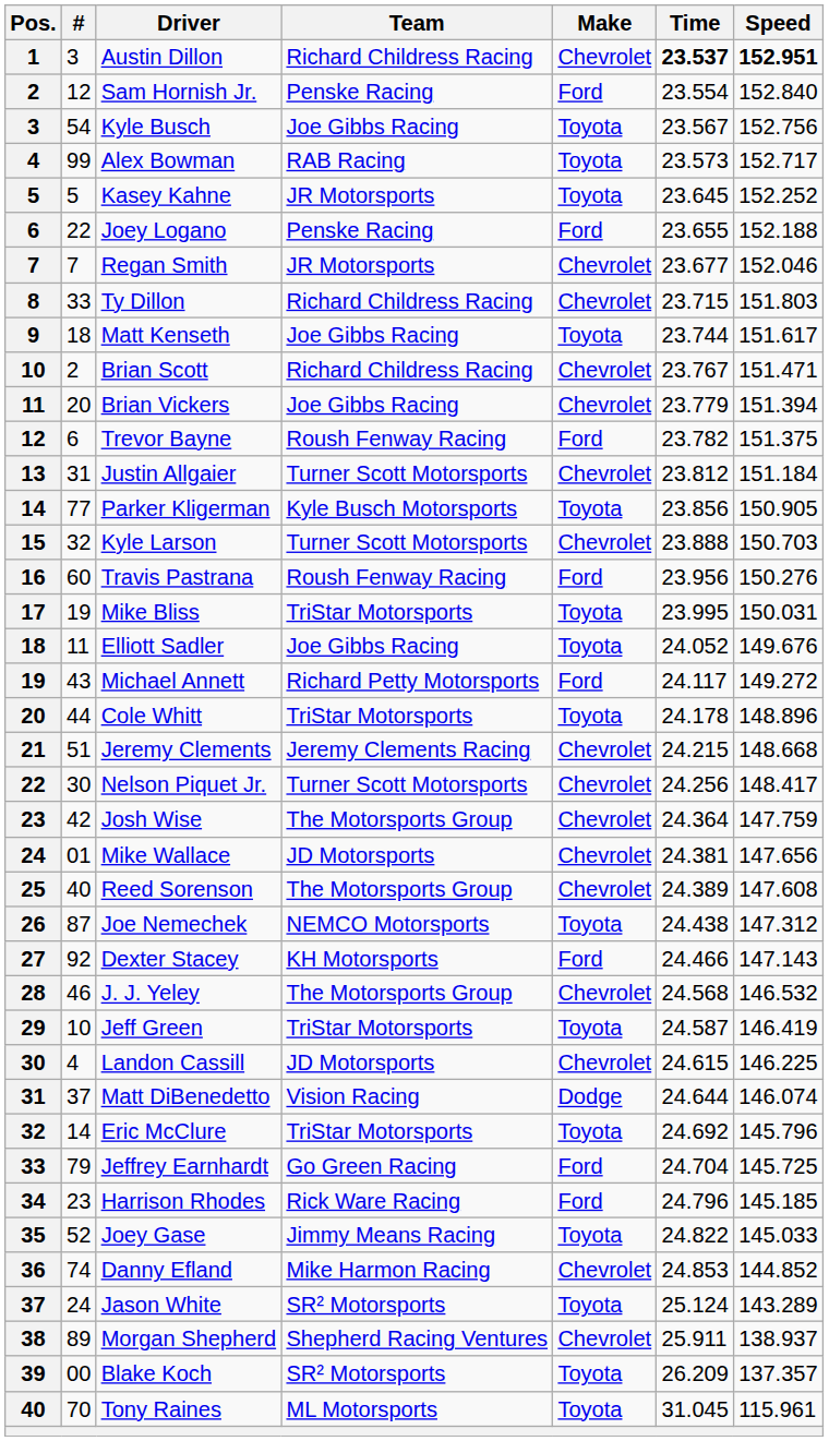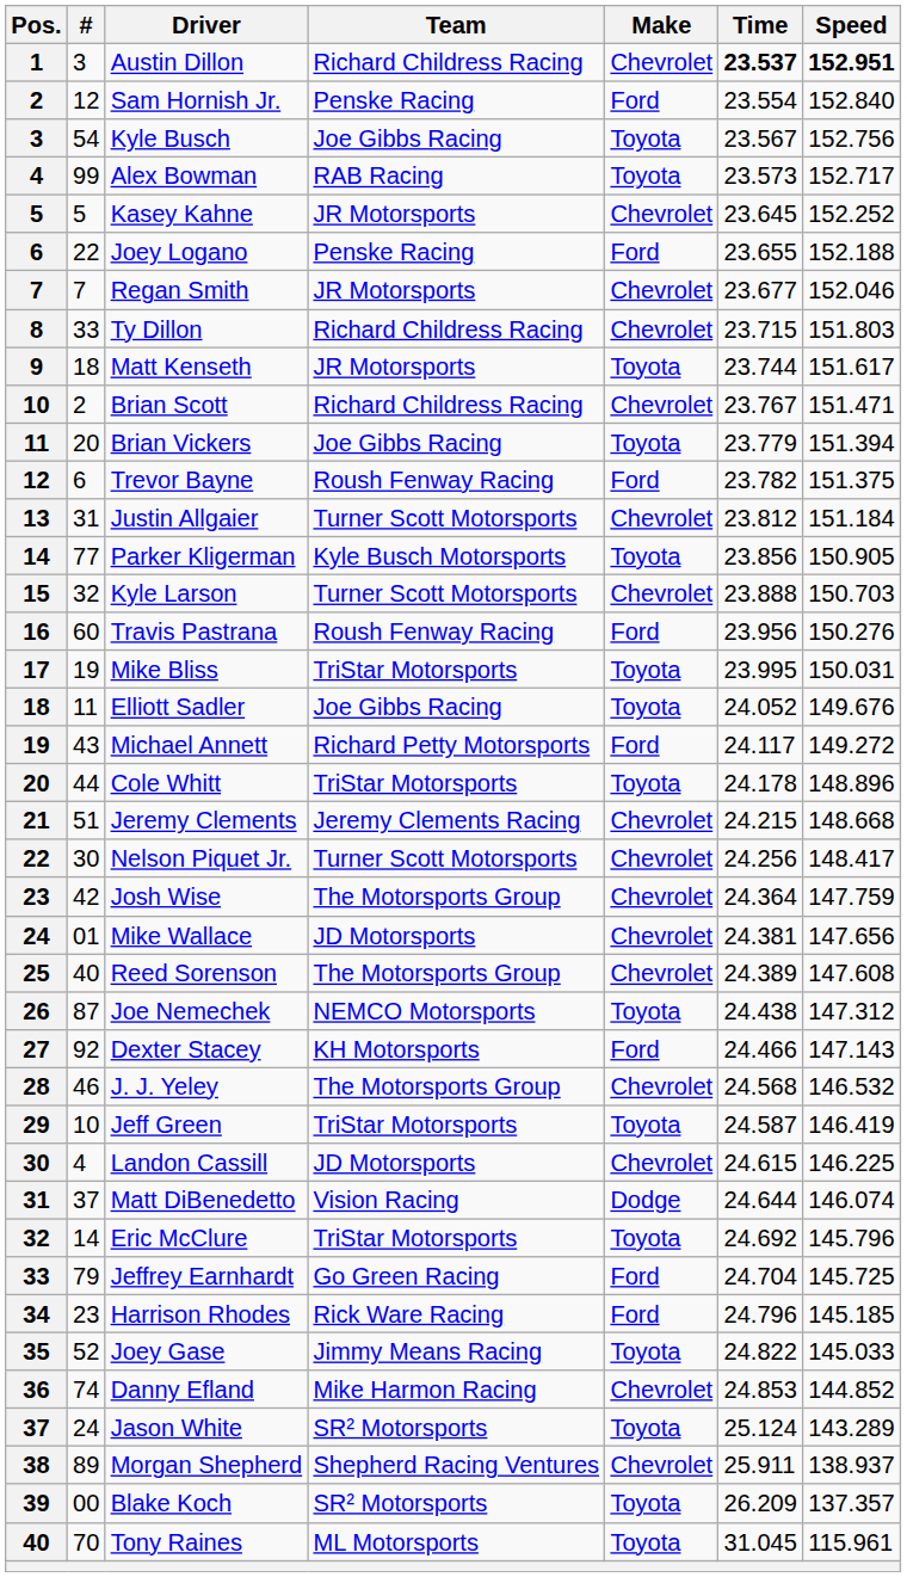 <table class="wikitable" style="font-size:95%">
 <tr>
 <th>Pos.</th>
 <th>#</th>
 <th>Driver</th>
 <th>Team</th>
 <th>Make</th>
 <th>Time</th>
 <th>Speed</th>
 </tr>
 <tr>
 <th>1</th>
 <td>3</td>
 <td><a href='#'>Austin Dillon</a></td>
 <td><a href='#'>Richard Childress Racing</a></td>
 <td><a href='#'>Chevrolet</a></td>
 <td><strong>23.537</strong></td>
 <td><strong>152.951</strong></td>
 </tr>
 <tr>
 <th>2</th>
 <td>12</td>
 <td><a href='#'>Sam Hornish Jr.</a></td>
 <td><a href='#'>Penske Racing</a></td>
 <td><a href='#'>Ford</a></td>
 <td>23.554</td>
 <td>152.840</td>
 </tr>
 <tr>
 <th>3</th>
 <td>54</td>
 <td><a href='#'>Kyle Busch</a></td>
 <td><a href='#'>Joe Gibbs Racing</a></td>
 <td><a href='#'>Toyota</a></td>
 <td>23.567</td>
 <td>152.756</td>
 </tr>
 <tr>
 <th>4</th>
 <td>99</td>
 <td><a href='#'>Alex Bowman</a></td>
 <td><a href='#'>RAB Racing</a></td>
 <td><a href='#'>Toyota</a></td>
 <td>23.573</td>
 <td>152.717</td>
 </tr>
 <tr>
 <th>5</th>
 <td>5</td>
 <td><a href='#'>Kasey Kahne</a></td>
 <td><a href='#'>JR Motorsports</a></td>
-<td><a href='#'>Toyota</a></td>
+<td><a href='#'>Chevrolet</a></td>
 <td>23.645</td>
 <td>152.252</td>
 </tr>
 <tr>
 <th>6</th>
 <td>22</td>
 <td><a href='#'>Joey Logano</a></td>
 <td><a href='#'>Penske Racing</a></td>
 <td><a href='#'>Ford</a></td>
 <td>23.655</td>
 <td>152.188</td>
 </tr>
 <tr>
 <th>7</th>
 <td>7</td>
 <td><a href='#'>Regan Smith</a></td>
 <td><a href='#'>JR Motorsports</a></td>
 <td><a href='#'>Chevrolet</a></td>
 <td>23.677</td>
 <td>152.046</td>
 </tr>
 <tr>
 <th>8</th>
 <td>33</td>
 <td><a href='#'>Ty Dillon</a></td>
 <td><a href='#'>Richard Childress Racing</a></td>
 <td><a href='#'>Chevrolet</a></td>
 <td>23.715</td>
 <td>151.803</td>
 </tr>
 <tr>
 <th>9</th>
 <td>18</td>
 <td><a href='#'>Matt Kenseth</a></td>
-<td><a href='#'>Joe Gibbs Racing</a></td>
+<td><a href='#'>JR Motorsports</a></td>
 <td><a href='#'>Toyota</a></td>
 <td>23.744</td>
 <td>151.617</td>
 </tr>
 <tr>
 <th>10</th>
 <td>2</td>
 <td><a href='#'>Brian Scott</a></td>
 <td><a href='#'>Richard Childress Racing</a></td>
 <td><a href='#'>Chevrolet</a></td>
 <td>23.767</td>
 <td>151.471</td>
 </tr>
 <tr>
 <th>11</th>
 <td>20</td>
 <td><a href='#'>Brian Vickers</a></td>
 <td><a href='#'>Joe Gibbs Racing</a></td>
-<td><a href='#'>Chevrolet</a></td>
+<td><a href='#'>Toyota</a></td>
 <td>23.779</td>
 <td>151.394</td>
 </tr>
 <tr>
 <th>12</th>
 <td>6</td>
 <td><a href='#'>Trevor Bayne</a></td>
 <td><a href='#'>Roush Fenway Racing</a></td>
 <td><a href='#'>Ford</a></td>
 <td>23.782</td>
 <td>151.375</td>
 </tr>
 <tr>
 <th>13</th>
 <td>31</td>
 <td><a href='#'>Justin Allgaier</a></td>
 <td><a href='#'>Turner Scott Motorsports</a></td>
 <td><a href='#'>Chevrolet</a></td>
 <td>23.812</td>
 <td>151.184</td>
 </tr>
 <tr>
 <th>14</th>
 <td>77</td>
 <td><a href='#'>Parker Kligerman</a></td>
 <td><a href='#'>Kyle Busch Motorsports</a></td>
 <td><a href='#'>Toyota</a></td>
 <td>23.856</td>
 <td>150.905</td>
 </tr>
 <tr>
 <th>15</th>
 <td>32</td>
 <td><a href='#'>Kyle Larson</a></td>
 <td><a href='#'>Turner Scott Motorsports</a></td>
 <td><a href='#'>Chevrolet</a></td>
 <td>23.888</td>
 <td>150.703</td>
 </tr>
 <tr>
 <th>16</th>
 <td>60</td>
 <td><a href='#'>Travis Pastrana</a></td>
 <td><a href='#'>Roush Fenway Racing</a></td>
 <td><a href='#'>Ford</a></td>
 <td>23.956</td>
 <td>150.276</td>
 </tr>
 <tr>
 <th>17</th>
 <td>19</td>
 <td><a href='#'>Mike Bliss</a></td>
 <td><a href='#'>TriStar Motorsports</a></td>
 <td><a href='#'>Toyota</a></td>
 <td>23.995</td>
 <td>150.031</td>
 </tr>
 <tr>
 <th>18</th>
 <td>11</td>
 <td><a href='#'>Elliott Sadler</a></td>
 <td><a href='#'>Joe Gibbs Racing</a></td>
 <td><a href='#'>Toyota</a></td>
 <td>24.052</td>
 <td>149.676</td>
 </tr>
 <tr>
 <th>19</th>
 <td>43</td>
 <td><a href='#'>Michael Annett</a></td>
 <td><a href='#'>Richard Petty Motorsports</a></td>
 <td><a href='#'>Ford</a></td>
 <td>24.117</td>
 <td>149.272</td>
 </tr>
 <tr>
 <th>20</th>
 <td>44</td>
 <td><a href='#'>Cole Whitt</a></td>
 <td><a href='#'>TriStar Motorsports</a></td>
 <td><a href='#'>Toyota</a></td>
 <td>24.178</td>
 <td>148.896</td>
 </tr>
 <tr>
 <th>21</th>
 <td>51</td>
 <td><a href='#'>Jeremy Clements</a></td>
 <td><a href='#'>Jeremy Clements Racing</a></td>
 <td><a href='#'>Chevrolet</a></td>
 <td>24.215</td>
 <td>148.668</td>
 </tr>
 <tr>
 <th>22</th>
 <td>30</td>
 <td><a href='#'>Nelson Piquet Jr.</a></td>
 <td><a href='#'>Turner Scott Motorsports</a></td>
 <td><a href='#'>Chevrolet</a></td>
 <td>24.256</td>
 <td>148.417</td>
 </tr>
 <tr>
 <th>23</th>
 <td>42</td>
 <td><a href='#'>Josh Wise</a></td>
 <td><a href='#'>The Motorsports Group</a></td>
 <td><a href='#'>Chevrolet</a></td>
 <td>24.364</td>
 <td>147.759</td>
 </tr>
 <tr>
 <th>24</th>
 <td>01</td>
 <td><a href='#'>Mike Wallace</a></td>
 <td><a href='#'>JD Motorsports</a></td>
 <td><a href='#'>Chevrolet</a></td>
 <td>24.381</td>
 <td>147.656</td>
 </tr>
 <tr>
 <th>25</th>
 <td>40</td>
 <td><a href='#'>Reed Sorenson</a></td>
 <td><a href='#'>The Motorsports Group</a></td>
 <td><a href='#'>Chevrolet</a></td>
 <td>24.389</td>
 <td>147.608</td>
 </tr>
 <tr>
 <th>26</th>
 <td>87</td>
 <td><a href='#'>Joe Nemechek</a></td>
 <td><a href='#'>NEMCO Motorsports</a></td>
 <td><a href='#'>Toyota</a></td>
 <td>24.438</td>
 <td>147.312</td>
 </tr>
 <tr>
 <th>27</th>
 <td>92</td>
 <td><a href='#'>Dexter Stacey</a></td>
 <td><a href='#'>KH Motorsports</a></td>
 <td><a href='#'>Ford</a></td>
 <td>24.466</td>
 <td>147.143</td>
 </tr>
 <tr>
 <th>28</th>
 <td>46</td>
 <td><a href='#'>J. J. Yeley</a></td>
 <td><a href='#'>The Motorsports Group</a></td>
 <td><a href='#'>Chevrolet</a></td>
 <td>24.568</td>
 <td>146.532</td>
 </tr>
 <tr>
 <th>29</th>
 <td>10</td>
 <td><a href='#'>Jeff Green</a></td>
 <td><a href='#'>TriStar Motorsports</a></td>
 <td><a href='#'>Toyota</a></td>
 <td>24.587</td>
 <td>146.419</td>
 </tr>
 <tr>
 <th>30</th>
 <td>4</td>
 <td><a href='#'>Landon Cassill</a></td>
 <td><a href='#'>JD Motorsports</a></td>
 <td><a href='#'>Chevrolet</a></td>
 <td>24.615</td>
 <td>146.225</td>
 </tr>
 <tr>
 <th>31</th>
 <td>37</td>
 <td><a href='#'>Matt DiBenedetto</a></td>
 <td><a href='#'>Vision Racing</a></td>
 <td><a href='#'>Dodge</a></td>
 <td>24.644</td>
 <td>146.074</td>
 </tr>
 <tr>
 <th>32</th>
 <td>14</td>
 <td><a href='#'>Eric McClure</a></td>
 <td><a href='#'>TriStar Motorsports</a></td>
 <td><a href='#'>Toyota</a></td>
 <td>24.692</td>
 <td>145.796</td>
 </tr>
 <tr>
 <th>33</th>
 <td>79</td>
 <td><a href='#'>Jeffrey Earnhardt</a></td>
 <td><a href='#'>Go Green Racing</a></td>
 <td><a href='#'>Ford</a></td>
 <td>24.704</td>
 <td>145.725</td>
 </tr>
 <tr>
 <th>34</th>
 <td>23</td>
 <td><a href='#'>Harrison Rhodes</a></td>
 <td><a href='#'>Rick Ware Racing</a></td>
 <td><a href='#'>Ford</a></td>
 <td>24.796</td>
 <td>145.185</td>
 </tr>
 <tr>
 <th>35</th>
 <td>52</td>
 <td><a href='#'>Joey Gase</a></td>
 <td><a href='#'>Jimmy Means Racing</a></td>
 <td><a href='#'>Toyota</a></td>
 <td>24.822</td>
 <td>145.033</td>
 </tr>
 <tr>
 <th>36</th>
 <td>74</td>
 <td><a href='#'>Danny Efland</a></td>
 <td><a href='#'>Mike Harmon Racing</a></td>
 <td><a href='#'>Chevrolet</a></td>
 <td>24.853</td>
 <td>144.852</td>
 </tr>
 <tr>
 <th>37</th>
 <td>24</td>
 <td><a href='#'>Jason White</a></td>
 <td><a href='#'>SR² Motorsports</a></td>
 <td><a href='#'>Toyota</a></td>
 <td>25.124</td>
 <td>143.289</td>
 </tr>
 <tr>
 <th>38</th>
 <td>89</td>
 <td><a href='#'>Morgan Shepherd</a></td>
 <td><a href='#'>Shepherd Racing Ventures</a></td>
 <td><a href='#'>Chevrolet</a></td>
 <td>25.911</td>
 <td>138.937</td>
 </tr>
 <tr>
 <th>39</th>
 <td>00</td>
 <td><a href='#'>Blake Koch</a></td>
 <td><a href='#'>SR² Motorsports</a></td>
 <td><a href='#'>Toyota</a></td>
 <td>26.209</td>
 <td>137.357</td>
 </tr>
 <tr>
 <th>40</th>
 <td>70</td>
 <td><a href='#'>Tony Raines</a></td>
 <td><a href='#'>ML Motorsports</a></td>
 <td><a href='#'>Toyota</a></td>
 <td>31.045</td>
 <td>115.961</td>
 </tr>
 <tr>
 <th colspan="7"></th>
 </tr>
 </table>
